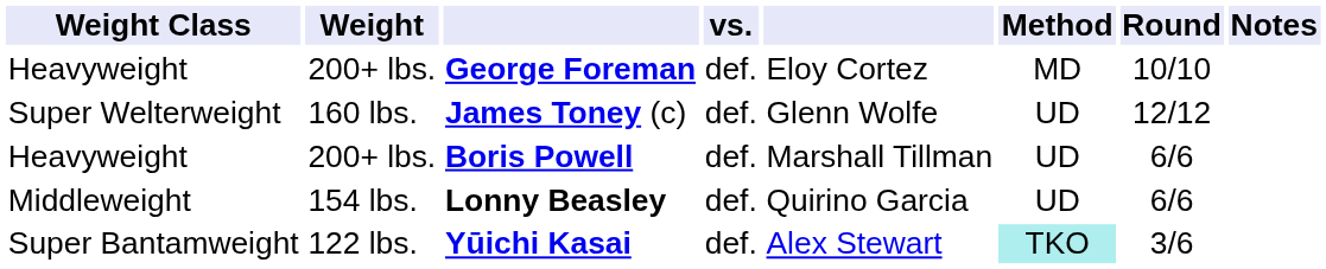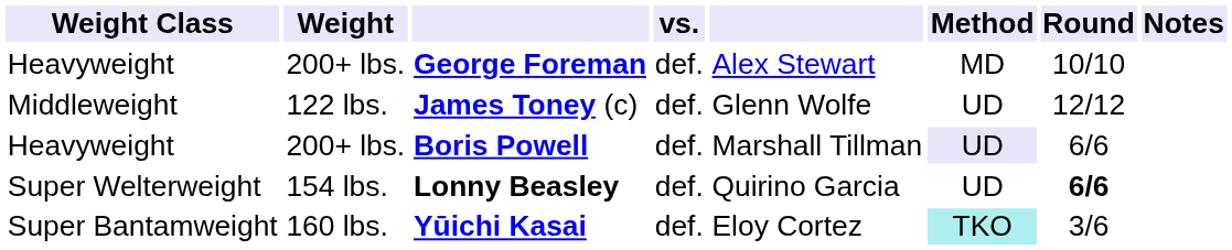 <table class="toccolours" style="font-size: 85%;">
 <tr>
 <th style="background:#e6e8fa; color:#000; text-align:center;">Weight Class</th>
 <th style="background:#e6e8fa; color:#000; text-align:center;">Weight</th>
 <th style="background:#e6e8fa; color:#000; text-align:center;"></th>
 <th style="background:#e6e8fa; color:#000; text-align:center;">vs.</th>
 <th style="background:#e6e8fa; color:#000; text-align:center;"></th>
 <th style="background:#e6e8fa; color:#000; text-align:center;">Method</th>
 <th style="background:#e6e8fa; color:#000; text-align:center;">Round</th>
 <th style="background:#e6e8fa; color:#000; text-align:center;">Notes</th>
 </tr>
 <tr>
 <td>Heavyweight</td>
 <td>200+ lbs.</td>
 <td><strong><a href='#'>George Foreman</a></strong></td>
 <td>def.</td>
-<td>Eloy Cortez</td>
+<td><a href='#'>Alex Stewart</a></td>
 <td align=center>MD</td>
 <td align=center>10/10</td>
 </tr>
 <tr>
-<td>Super Welterweight</td>
-<td>160 lbs.</td>
+<td>Middleweight</td>
+<td>122 lbs.</td>
 <td><strong><a href='#'>James Toney</a></strong> (c)</td>
 <td>def.</td>
 <td>Glenn Wolfe</td>
 <td align=center>UD</td>
 <td align=center>12/12</td>
 <td></td>
 </tr>
 <tr>
 <td>Heavyweight</td>
 <td>200+ lbs.</td>
 <td><strong><a href='#'>Boris Powell</a></strong></td>
 <td>def.</td>
 <td>Marshall Tillman</td>
-<td align=center>UD</td>
+<td align=center style="background: lavender;">UD</td>
 <td align=center>6/6</td>
 </tr>
 <tr>
-<td>Middleweight</td>
+<td>Super Welterweight</td>
 <td>154 lbs.</td>
 <td><strong>Lonny Beasley</strong></td>
 <td>def.</td>
 <td>Quirino Garcia</td>
 <td align=center>UD</td>
-<td align=center>6/6</td>
+<td align=center><strong>6/6</strong></td>
 </tr>
 <tr>
 <td>Super Bantamweight</td>
-<td>122 lbs.</td>
+<td>160 lbs.</td>
 <td><strong><a href='#'>Yūichi Kasai</a></strong></td>
 <td>def.</td>
-<td><a href='#'>Alex Stewart</a></td>
+<td>Eloy Cortez</td>
 <td align=center style="background: paleturquoise;">TKO</td>
 <td align=center>3/6</td>
 </tr>
 </table>
